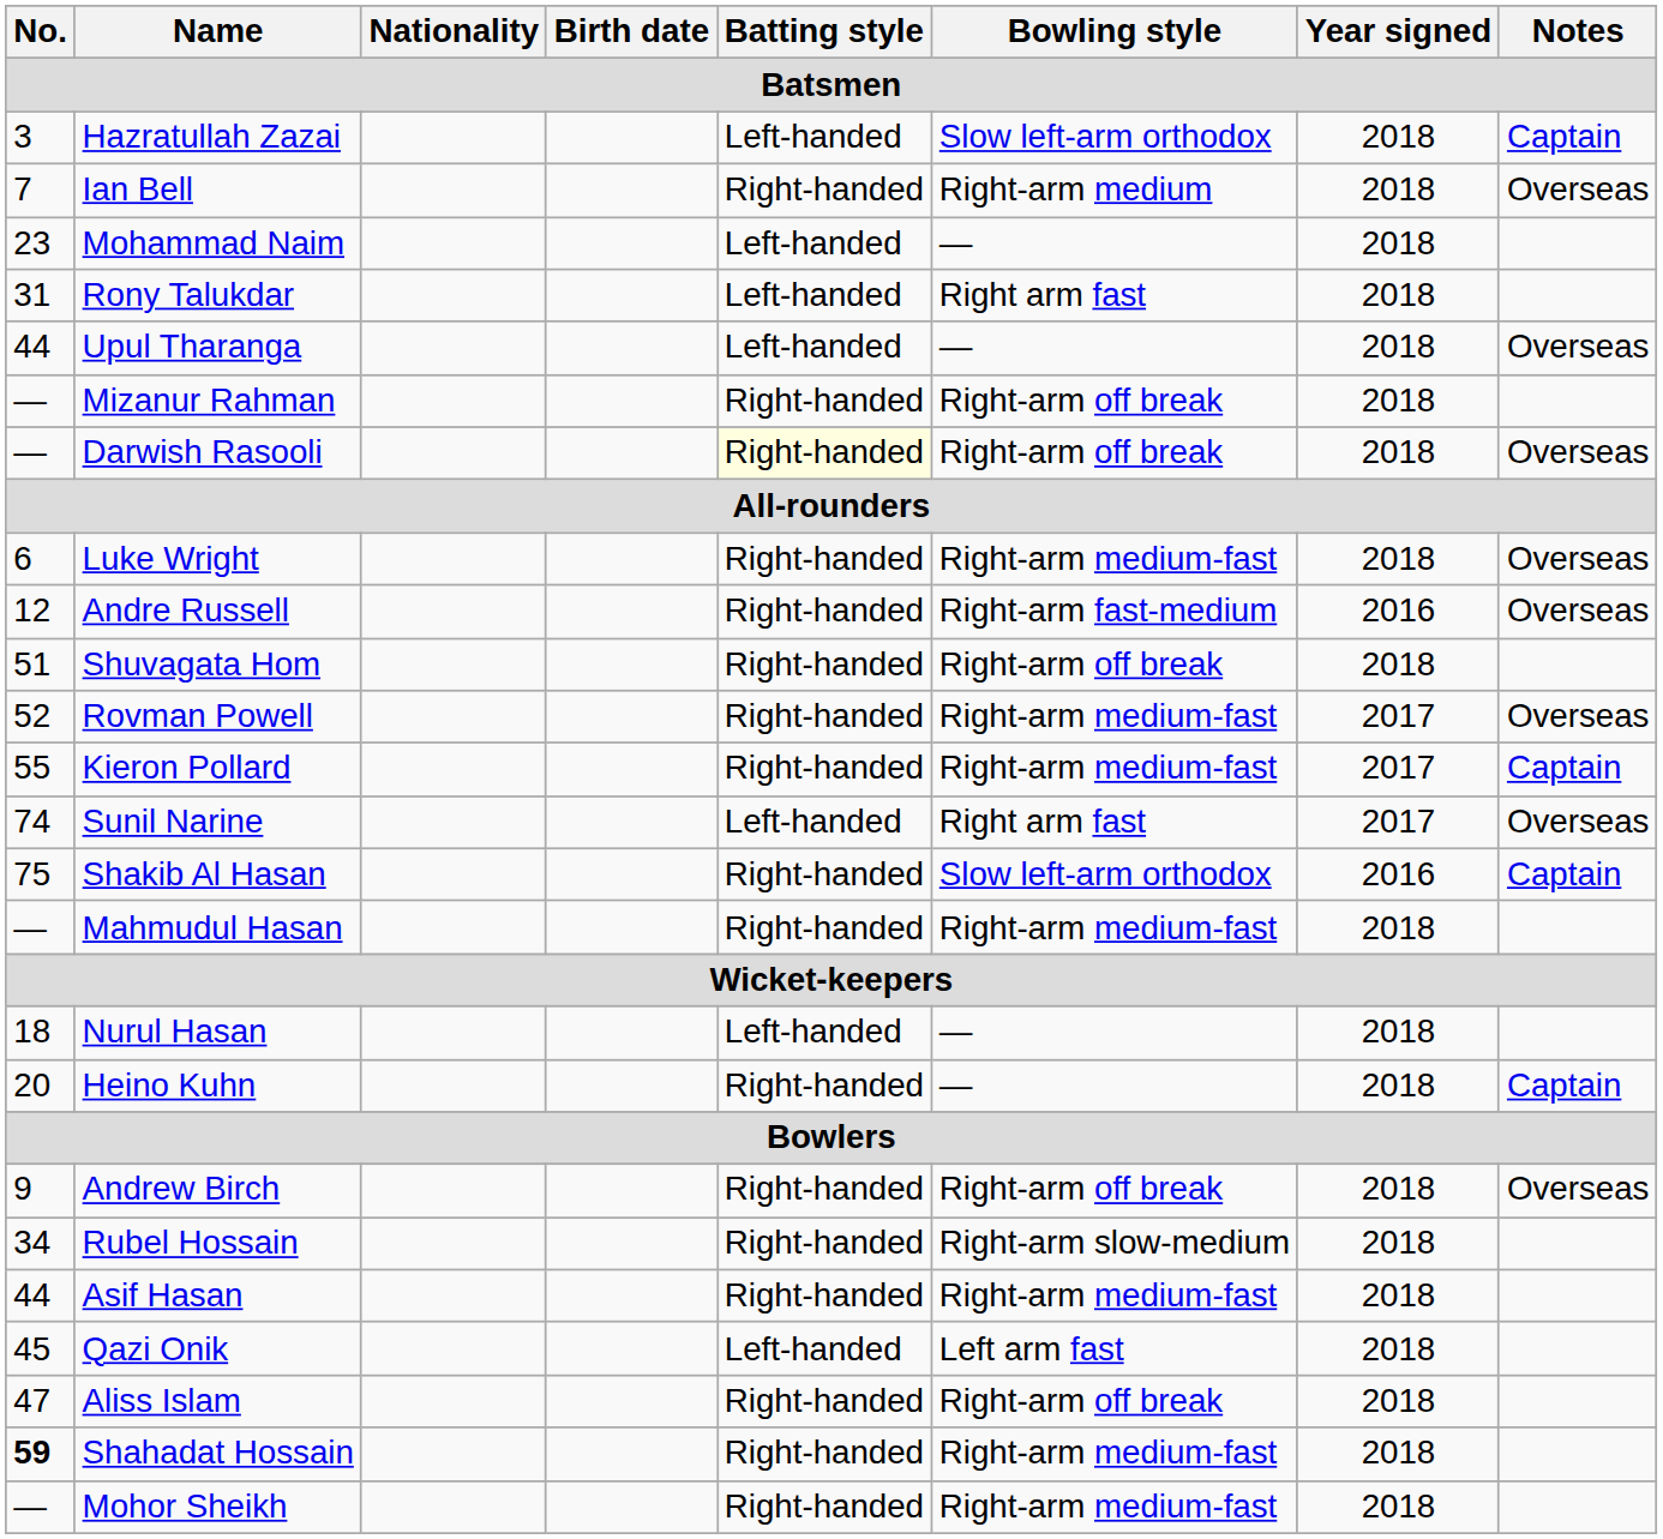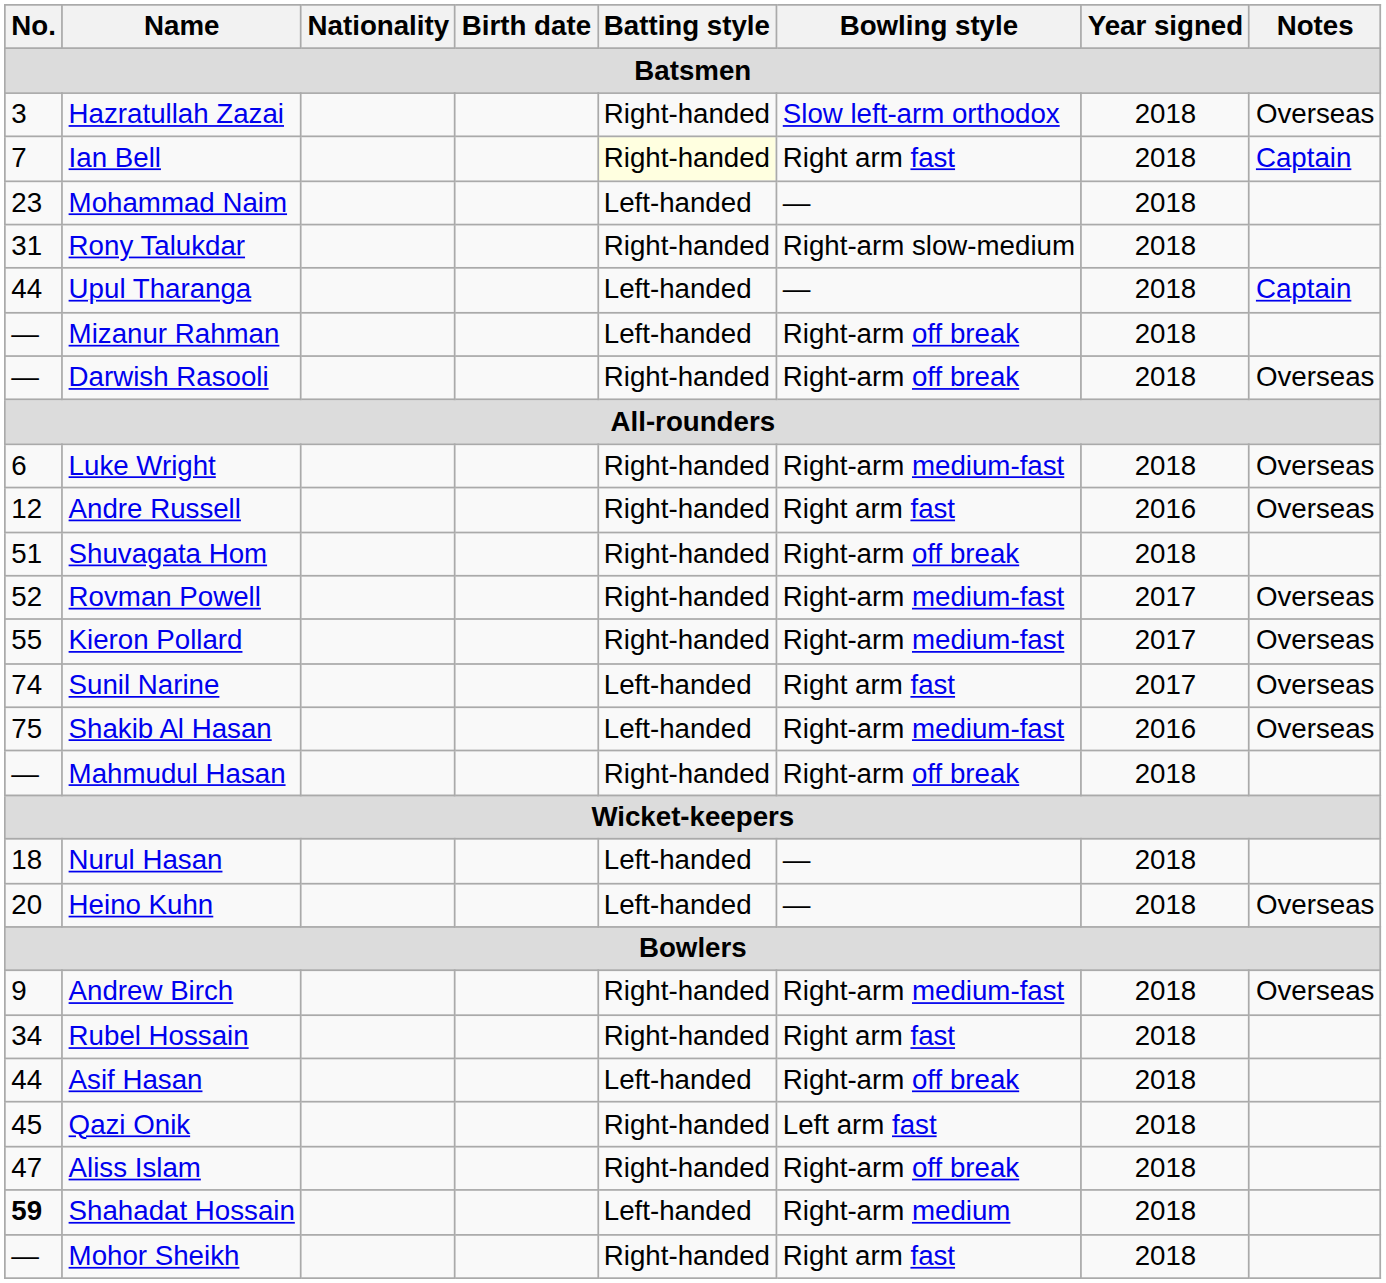 <table class="wikitable">
 <tr>
 <th>No.</th>
 <th>Name</th>
 <th>Nationality</th>
 <th>Birth date</th>
 <th>Batting style</th>
 <th>Bowling style</th>
 <th>Year signed</th>
 <th>Notes</th>
 </tr>
 <tr>
 <th colspan="9" style="background:#DCDCDC; text-align:center;">Batsmen</th>
 </tr>
 <tr>
 <td>3</td>
 <td><a href='#'>Hazratullah Zazai</a></td>
 <td></td>
 <td></td>
-<td>Left-handed</td>
+<td>Right-handed</td>
 <td><a href='#'>Slow left-arm orthodox</a></td>
 <td style="text-align:center;">2018</td>
-<td><a href='#'>Captain</a></td>
+<td>Overseas</td>
 </tr>
 <tr>
 <td>7</td>
 <td><a href='#'>Ian Bell</a></td>
 <td></td>
 <td></td>
-<td>Right-handed</td>
-<td>Right-arm <a href='#'>medium</a></td>
+<td style="background: lightyellow;">Right-handed</td>
+<td>Right arm <a href='#'>fast</a></td>
 <td style="text-align:center;">2018</td>
-<td>Overseas</td>
+<td><a href='#'>Captain</a></td>
 </tr>
 <tr>
 <td>23</td>
 <td><a href='#'>Mohammad Naim</a></td>
 <td></td>
 <td></td>
 <td>Left-handed</td>
 <td>—</td>
 <td style="text-align:center;">2018</td>
 <td></td>
 </tr>
 <tr>
 <td>31</td>
 <td><a href='#'>Rony Talukdar</a></td>
 <td></td>
 <td></td>
-<td>Left-handed</td>
-<td>Right arm <a href='#'>fast</a></td>
+<td>Right-handed</td>
+<td>Right-arm slow-medium</td>
 <td style="text-align:center;">2018</td>
 <td></td>
 </tr>
 <tr>
 <td>44</td>
 <td><a href='#'>Upul Tharanga</a></td>
 <td></td>
 <td></td>
 <td>Left-handed</td>
 <td>—</td>
 <td style="text-align:center;">2018</td>
-<td>Overseas</td>
+<td><a href='#'>Captain</a></td>
 </tr>
 <tr>
 <td>—</td>
 <td><a href='#'>Mizanur Rahman</a></td>
 <td></td>
 <td></td>
-<td>Right-handed</td>
+<td>Left-handed</td>
 <td>Right-arm <a href='#'>off break</a></td>
 <td style="text-align:center;">2018</td>
 <td></td>
 </tr>
 <tr>
 <td>—</td>
 <td><a href='#'>Darwish Rasooli</a></td>
 <td></td>
 <td></td>
-<td style="background: lightyellow;">Right-handed</td>
+<td>Right-handed</td>
 <td>Right-arm <a href='#'>off break</a></td>
 <td style="text-align:center;">2018</td>
 <td>Overseas</td>
 </tr>
 <tr>
 <th colspan="9"  style="background:#dcdcdc; text-align:center;">All-rounders</th>
 </tr>
 <tr>
 <td>6</td>
 <td><a href='#'>Luke Wright</a></td>
 <td></td>
 <td></td>
 <td>Right-handed</td>
 <td>Right-arm <a href='#'>medium-fast</a></td>
 <td style="text-align:center;">2018</td>
 <td>Overseas</td>
 </tr>
 <tr>
 <td>12</td>
 <td><a href='#'>Andre Russell</a></td>
 <td></td>
 <td></td>
 <td>Right-handed</td>
-<td>Right-arm <a href='#'>fast-medium</a></td>
+<td>Right arm <a href='#'>fast</a></td>
 <td style="text-align:center;">2016</td>
 <td>Overseas</td>
 </tr>
 <tr>
 <td>51</td>
 <td><a href='#'>Shuvagata Hom</a></td>
 <td></td>
 <td></td>
 <td>Right-handed</td>
 <td>Right-arm <a href='#'>off break</a></td>
 <td style="text-align:center;">2018</td>
 <td></td>
 </tr>
 <tr>
 <td>52</td>
 <td><a href='#'>Rovman Powell</a></td>
 <td></td>
 <td></td>
 <td>Right-handed</td>
 <td>Right-arm <a href='#'>medium-fast</a></td>
 <td style="text-align:center;">2017</td>
 <td>Overseas</td>
 </tr>
 <tr>
 <td>55</td>
 <td><a href='#'>Kieron Pollard</a></td>
 <td></td>
 <td></td>
 <td>Right-handed</td>
 <td>Right-arm <a href='#'>medium-fast</a></td>
 <td style="text-align:center;">2017</td>
-<td><a href='#'>Captain</a></td>
+<td>Overseas</td>
 </tr>
 <tr>
 <td>74</td>
 <td><a href='#'>Sunil Narine</a></td>
 <td></td>
 <td></td>
 <td>Left-handed</td>
 <td>Right arm <a href='#'>fast</a></td>
 <td style="text-align:center;">2017</td>
 <td>Overseas</td>
 </tr>
 <tr>
 <td>75</td>
 <td><a href='#'>Shakib Al Hasan</a></td>
 <td></td>
 <td></td>
-<td>Right-handed</td>
-<td><a href='#'>Slow left-arm orthodox</a></td>
+<td>Left-handed</td>
+<td>Right-arm <a href='#'>medium-fast</a></td>
 <td style="text-align:center;">2016</td>
-<td><a href='#'>Captain</a></td>
+<td>Overseas</td>
 </tr>
 <tr>
 <td>—</td>
 <td><a href='#'>Mahmudul Hasan</a></td>
 <td></td>
 <td></td>
 <td>Right-handed</td>
-<td>Right-arm <a href='#'>medium-fast</a></td>
+<td>Right-arm <a href='#'>off break</a></td>
 <td style="text-align:center;">2018</td>
 <td></td>
 </tr>
 <tr>
 <th colspan="9"  style="background:#dcdcdc; text-align:center;">Wicket-keepers</th>
 </tr>
 <tr>
 <td>18</td>
 <td><a href='#'>Nurul Hasan</a></td>
 <td></td>
 <td></td>
 <td>Left-handed</td>
 <td>—</td>
 <td style="text-align:center;">2018</td>
 <td></td>
 </tr>
 <tr>
 <td>20</td>
 <td><a href='#'>Heino Kuhn</a></td>
 <td></td>
 <td></td>
-<td>Right-handed</td>
+<td>Left-handed</td>
 <td>—</td>
 <td style="text-align:center;">2018</td>
-<td><a href='#'>Captain</a></td>
+<td>Overseas</td>
 </tr>
 <tr>
 <th colspan="9" style="background:#dcdcdc;">Bowlers</th>
 </tr>
 <tr>
 <td>9</td>
 <td><a href='#'>Andrew Birch</a></td>
 <td></td>
 <td></td>
 <td>Right-handed</td>
-<td>Right-arm <a href='#'>off break</a></td>
+<td>Right-arm <a href='#'>medium-fast</a></td>
 <td style="text-align:center;">2018</td>
 <td>Overseas</td>
 </tr>
 <tr>
 <td>34</td>
 <td><a href='#'>Rubel Hossain</a></td>
 <td></td>
 <td></td>
 <td>Right-handed</td>
-<td>Right-arm slow-medium</td>
+<td>Right arm <a href='#'>fast</a></td>
 <td style="text-align:center;">2018</td>
 <td></td>
 </tr>
 <tr>
 <td>44</td>
 <td><a href='#'>Asif Hasan</a></td>
 <td></td>
 <td></td>
-<td>Right-handed</td>
-<td>Right-arm <a href='#'>medium-fast</a></td>
+<td>Left-handed</td>
+<td>Right-arm <a href='#'>off break</a></td>
 <td style="text-align:center;">2018</td>
 <td></td>
 </tr>
 <tr>
 <td>45</td>
 <td><a href='#'>Qazi Onik</a></td>
 <td></td>
 <td></td>
-<td>Left-handed</td>
+<td>Right-handed</td>
 <td>Left arm <a href='#'>fast</a></td>
 <td style="text-align:center;">2018</td>
 <td></td>
 </tr>
 <tr>
 <td>47</td>
 <td><a href='#'>Aliss Islam</a></td>
 <td></td>
 <td></td>
 <td>Right-handed</td>
 <td>Right-arm <a href='#'>off break</a></td>
 <td style="text-align:center;">2018</td>
 <td></td>
 </tr>
 <tr>
 <td><strong>59</strong></td>
 <td><a href='#'>Shahadat Hossain</a></td>
 <td></td>
 <td></td>
-<td>Right-handed</td>
-<td>Right-arm <a href='#'>medium-fast</a></td>
+<td>Left-handed</td>
+<td>Right-arm <a href='#'>medium</a></td>
 <td style="text-align:center;">2018</td>
 <td></td>
 </tr>
 <tr>
 <td>—</td>
 <td><a href='#'>Mohor Sheikh</a></td>
 <td></td>
 <td></td>
 <td>Right-handed</td>
-<td>Right-arm <a href='#'>medium-fast</a></td>
+<td>Right arm <a href='#'>fast</a></td>
 <td style="text-align:center;">2018</td>
 <td></td>
 </tr>
 </table>
